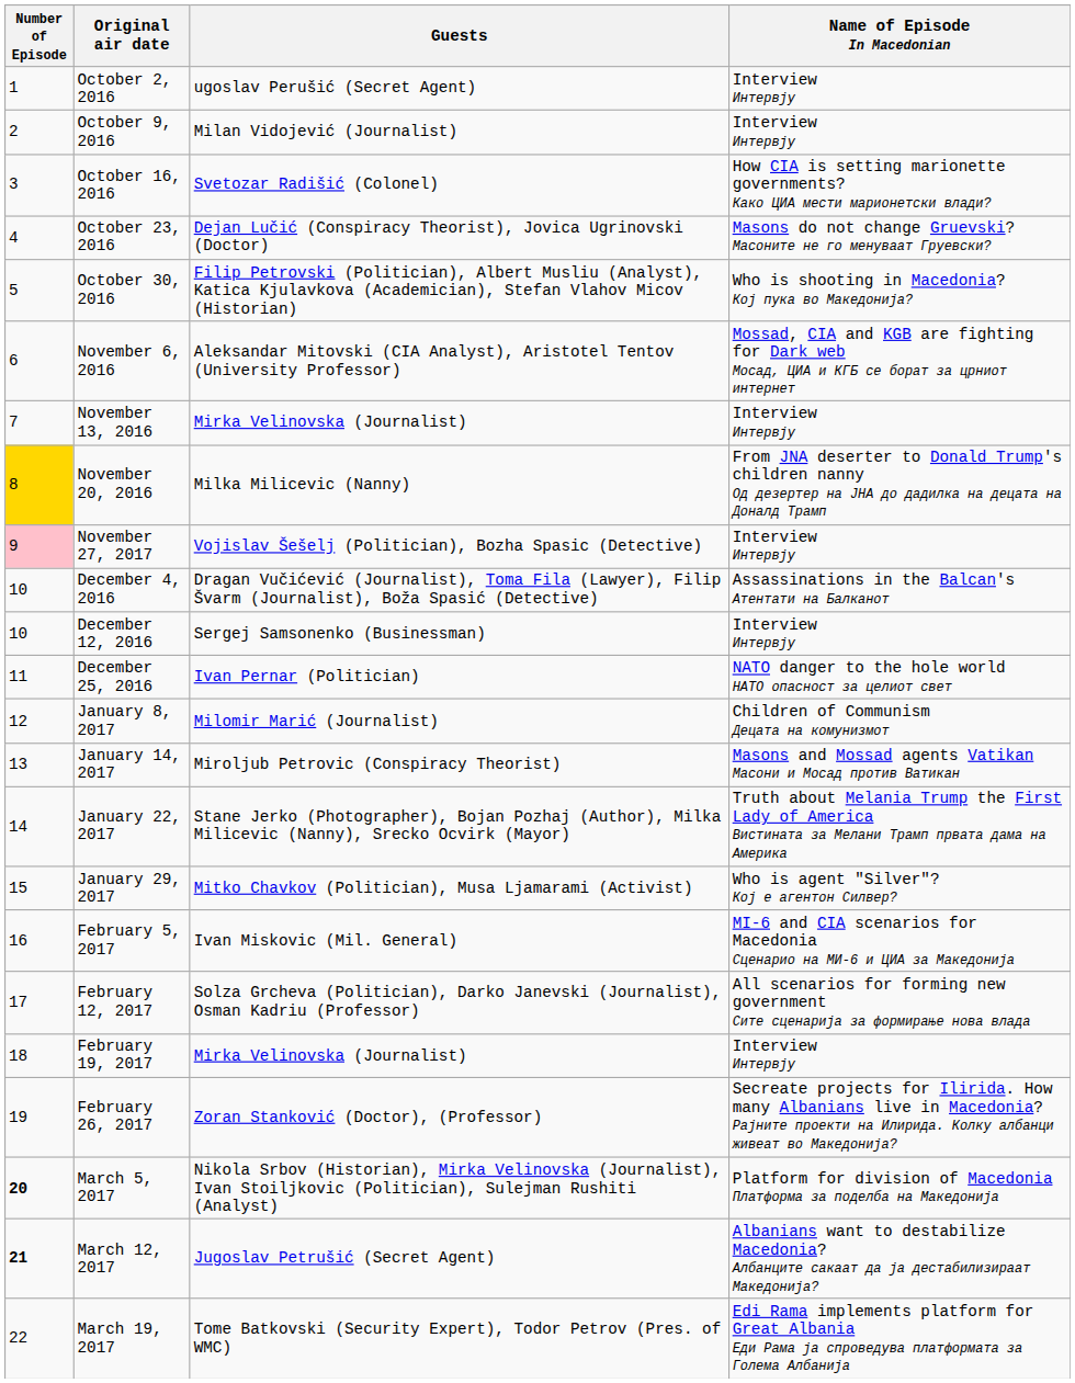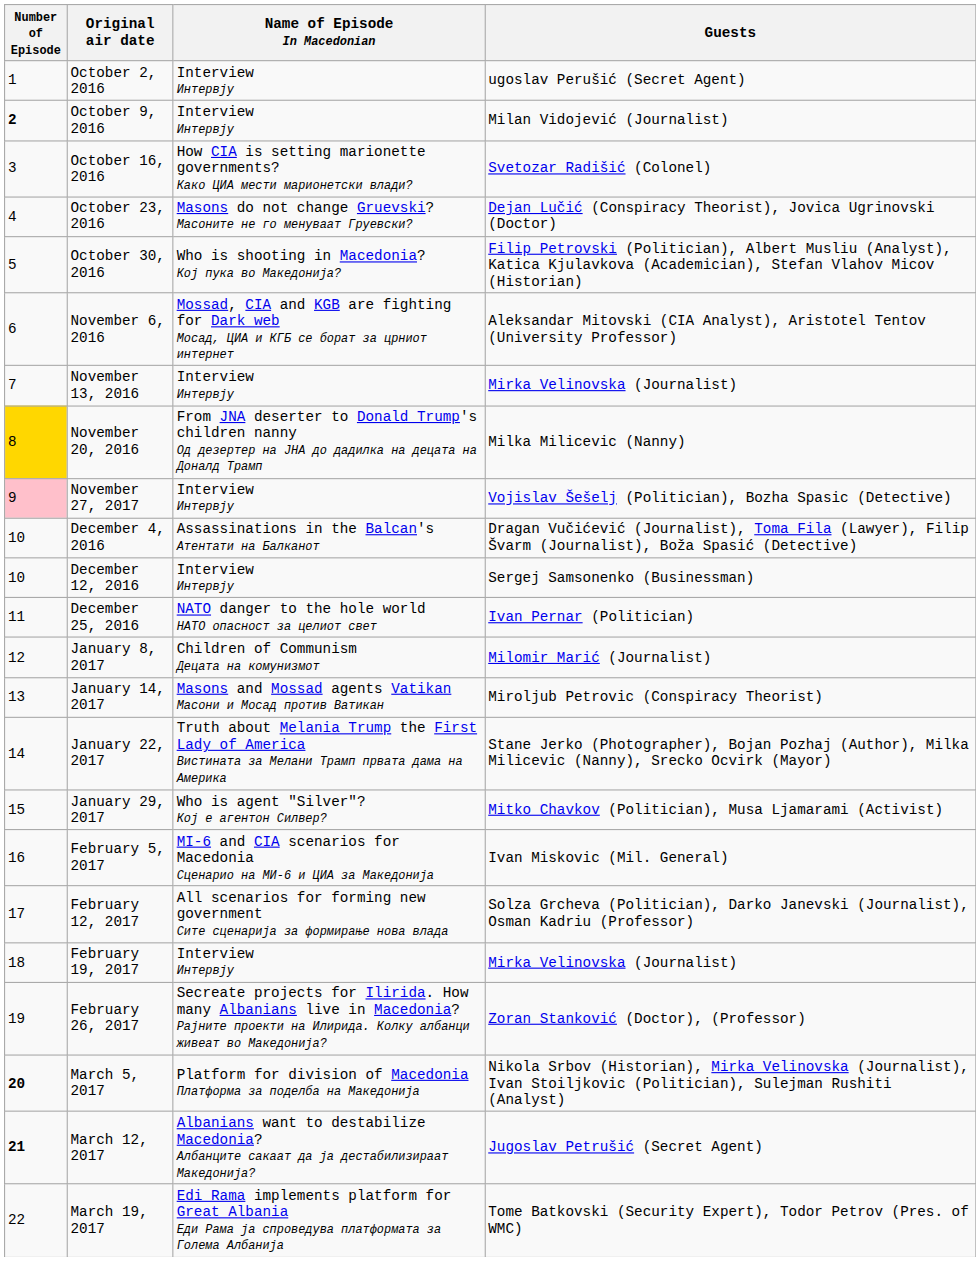 <table class="wikitable sortable mw-collapsible mw-collapsed"  style="width: 100%; height: 100px;">
 <tr>
 <th><small>Number of <br>Episode</small></th>
 <th>Original air date</th>
+<th>Name of Episode <br> <small><em>In Macedonian</em></small></th>
 <th>Guests</th>
-<th>Name of Episode <br> <small><em>In Macedonian</em></small></th>
 </tr>
 <tr>
 <td>1</td>
 <td>October 2, 2016</td>
+<td>Interview<br><small><em>Интервју</em></small></td>
 <td>ugoslav Perušić (Secret Agent)</td>
-<td>Interview<br><small><em>Интервју</em></small></td>
 </tr>
 <tr>
-<td>2</td>
+<td><strong>2</strong></td>
 <td>October 9, 2016</td>
+<td>Interview<br><small><em>Интервју</em></small></td>
 <td>Milan Vidojević (Journalist)</td>
-<td>Interview<br><small><em>Интервју</em></small></td>
 </tr>
 <tr>
 <td>3</td>
 <td>October 16, 2016</td>
+<td>How <a href='#'>CIA</a> is setting marionette governments?<br><small><em>Како ЦИА мести марионетски влади?</em></small></td>
 <td><a href='#'>Svetozar Radišić</a> (Colonel)</td>
-<td>How <a href='#'>CIA</a> is setting marionette governments?<br><small><em>Како ЦИА мести марионетски влади?</em></small></td>
 </tr>
 <tr>
 <td>4</td>
 <td>October 23, 2016</td>
+<td><a href='#'>Masons</a> do not change <a href='#'>Gruevski</a>?<br><small><em>Масоните не го менуваат Груевски?</em></small></td>
 <td><a href='#'>Dejan Lučić</a> (Conspiracy Theorist), Jovica Ugrinovski (Doctor)</td>
-<td><a href='#'>Masons</a> do not change <a href='#'>Gruevski</a>?<br><small><em>Масоните не го менуваат Груевски?</em></small></td>
 </tr>
 <tr>
 <td>5</td>
 <td>October 30, 2016</td>
+<td>Who is shooting in <a href='#'>Macedonia</a>?<br><small><em>Кој пука во Македонија?</em></small></td>
 <td><a href='#'>Filip Petrovski</a> (Politician), Albert Musliu (Analyst), Katica Kjulavkova (Academician), Stefan Vlahov Micov (Historian)</td>
-<td>Who is shooting in <a href='#'>Macedonia</a>?<br><small><em>Кој пука во Македонија?</em></small></td>
 </tr>
 <tr>
 <td>6</td>
 <td>November 6, 2016</td>
+<td><a href='#'>Mossad</a>, <a href='#'>CIA</a> and <a href='#'>KGB</a> are fighting for <a href='#'>Dark web</a><br><small><em>Мосад, ЦИА и КГБ се борат за црниот интернет</em></small></td>
 <td>Aleksandar Mitovski (CIA Analyst), Aristotel Tentov (University Professor)</td>
-<td><a href='#'>Mossad</a>, <a href='#'>CIA</a> and <a href='#'>KGB</a> are fighting for <a href='#'>Dark web</a><br><small><em>Мосад, ЦИА и КГБ се борат за црниот интернет</em></small></td>
 </tr>
 <tr>
 <td>7</td>
 <td>November 13, 2016</td>
+<td>Interview<br><small><em>Интервју</em></small></td>
 <td><a href='#'>Mirka Velinovska</a> (Journalist)</td>
-<td>Interview<br><small><em>Интервју</em></small></td>
 </tr>
 <tr>
 <td style="background: gold;">8</td>
 <td>November 20, 2016</td>
+<td>From <a href='#'>JNA</a> deserter to <a href='#'>Donald Trump</a>'s children nanny<br><small><em>Од дезертер на ЈНА до дадилка на децата на Доналд Трамп</em></small></td>
 <td>Milka Milicevic (Nanny)</td>
-<td>From <a href='#'>JNA</a> deserter to <a href='#'>Donald Trump</a>'s children nanny<br><small><em>Од дезертер на ЈНА до дадилка на децата на Доналд Трамп</em></small></td>
 </tr>
 <tr>
 <td style="background: pink;">9</td>
 <td>November 27, 2017</td>
+<td>Interview<br><small><em>Интервју</em></small></td>
 <td><a href='#'>Vojislav Šešelj</a> (Politician), Bozha Spasic (Detective)</td>
-<td>Interview<br><small><em>Интервју</em></small></td>
 </tr>
 <tr>
 <td>10</td>
 <td>December 4, 2016</td>
+<td>Assassinations in the <a href='#'>Balcan</a>'s<br><small><em>Атентати на Балканот</em></small></td>
 <td>Dragan Vučićević (Journalist), <a href='#'>Toma Fila</a> (Lawyer), Filip Švarm (Journalist), Boža Spasić (Detective)</td>
-<td>Assassinations in the <a href='#'>Balcan</a>'s<br><small><em>Атентати на Балканот</em></small></td>
 </tr>
 <tr>
 <td>10</td>
 <td>December 12, 2016</td>
+<td>Interview<br><small><em>Интервју</em></small></td>
 <td>Sergej Samsonenko (Businessman)</td>
-<td>Interview<br><small><em>Интервју</em></small></td>
 </tr>
 <tr>
 <td>11</td>
 <td>December 25, 2016</td>
+<td><a href='#'>NATO</a> danger to the hole world<br><small><em>НАТО опасност за целиот свет</em></small></td>
 <td><a href='#'>Ivan Pernar</a> (Politician)</td>
-<td><a href='#'>NATO</a> danger to the hole world<br><small><em>НАТО опасност за целиот свет</em></small></td>
 </tr>
 <tr>
 <td>12</td>
 <td>January 8, 2017</td>
+<td>Children of Communism<br><small><em>Децата на комунизмот</em></small></td>
 <td><a href='#'>Milomir Marić</a> (Journalist)</td>
-<td>Children of Communism<br><small><em>Децата на комунизмот</em></small></td>
 </tr>
 <tr>
 <td>13</td>
 <td>January 14, 2017</td>
+<td><a href='#'>Masons</a> and <a href='#'>Mossad</a> agents <a href='#'>Vatikan</a><br><small><em>Масони и Мосад против Ватикан</em></small></td>
 <td>Miroljub Petrovic (Conspiracy Theorist)</td>
-<td><a href='#'>Masons</a> and <a href='#'>Mossad</a> agents <a href='#'>Vatikan</a><br><small><em>Масони и Мосад против Ватикан</em></small></td>
 </tr>
 <tr>
 <td>14</td>
 <td>January 22, 2017</td>
+<td>Truth about <a href='#'>Melania Trump</a> the <a href='#'>First Lady of America</a><br><small><em>Вистината за Мелани Трамп првата дама на Америка</em></small></td>
 <td>Stane Jerko (Photographer), Bojan Pozhaj (Author), Milka Milicevic (Nanny),  Srecko Ocvirk (Mayor)</td>
-<td>Truth about <a href='#'>Melania Trump</a> the <a href='#'>First Lady of America</a><br><small><em>Вистината за Мелани Трамп првата дама на Америка</em></small></td>
 </tr>
 <tr>
 <td>15</td>
 <td>January 29, 2017</td>
+<td>Who is agent "Silver"?<br><small><em>Кој е агентон Силвер?</em></small></td>
 <td><a href='#'>Mitko Chavkov</a> (Politician), Musa Ljamarami (Activist)</td>
-<td>Who is agent "Silver"?<br><small><em>Кој е агентон Силвер?</em></small></td>
 </tr>
 <tr>
 <td>16</td>
 <td>February 5, 2017</td>
+<td><a href='#'>MI-6</a> and <a href='#'>CIA</a> scenarios for Macedonia<br><small><em>Сценарио на МИ-6 и ЦИА за Македонија</em></small></td>
 <td>Ivan Miskovic (Mil. General)</td>
-<td><a href='#'>MI-6</a> and <a href='#'>CIA</a> scenarios for Macedonia<br><small><em>Сценарио на МИ-6 и ЦИА за Македонија</em></small></td>
 </tr>
 <tr>
 <td>17</td>
 <td>February 12, 2017</td>
+<td>All scenarios for forming new government<br><small><em>Сите сценарија за формирање нова влада</em></small></td>
 <td>Solza Grcheva (Politician), Darko Janevski (Journalist), Osman Kadriu (Professor)</td>
-<td>All scenarios for forming new government<br><small><em>Сите сценарија за формирање нова влада</em></small></td>
 </tr>
 <tr>
 <td>18</td>
 <td>February 19, 2017</td>
+<td>Interview<br><small><em>Интервју</em></small></td>
 <td><a href='#'>Mirka Velinovska</a> (Journalist)</td>
-<td>Interview<br><small><em>Интервју</em></small></td>
 </tr>
 <tr>
 <td>19</td>
 <td>February 26, 2017</td>
+<td>Secreate projects for <a href='#'>Ilirida</a>. How many <a href='#'>Albanians</a> live in <a href='#'>Macedonia</a>?<br><small><em>Рајните проекти на Илирида. Колку албанци живеат во Македонија?</em></small></td>
 <td><a href='#'>Zoran Stanković</a> (Doctor), (Professor)</td>
-<td>Secreate projects for <a href='#'>Ilirida</a>. How many <a href='#'>Albanians</a> live in <a href='#'>Macedonia</a>?<br><small><em>Рајните проекти на Илирида. Колку албанци живеат во Македонија?</em></small></td>
 </tr>
 <tr>
 <td><strong>20</strong></td>
 <td>March 5, 2017</td>
+<td>Platform for division of <a href='#'>Macedonia</a><br><small><em>Платформа за поделба на Македонија</em></small></td>
 <td>Nikola Srbov (Historian), <a href='#'>Mirka Velinovska</a> (Journalist), Ivan Stoiljkovic (Politician), Sulejman Rushiti (Analyst)</td>
-<td>Platform for division of <a href='#'>Macedonia</a><br><small><em>Платформа за поделба на Македонија</em></small></td>
 </tr>
 <tr>
 <td><strong>21</strong></td>
 <td>March 12, 2017</td>
+<td><a href='#'>Albanians</a> want to destabilize <a href='#'>Macedonia</a>?<br><small><em>Албанците сакаат да ја дестабилизираат Македонија?</em></small></td>
 <td><a href='#'>Jugoslav Petrušić</a> (Secret Agent)</td>
-<td><a href='#'>Albanians</a> want to destabilize <a href='#'>Macedonia</a>?<br><small><em>Албанците сакаат да ја дестабилизираат Македонија?</em></small></td>
 </tr>
 <tr>
 <td>22</td>
 <td>March 19, 2017</td>
+<td><a href='#'>Edi Rama</a> implements platform for <a href='#'>Great Albania</a><br><small><em>Еди Рама ја спроведува платформата за Голема Албанија</em></small></td>
 <td>Tome Batkovski (Security Expert), Todor Petrov (Pres. of WMC)</td>
-<td><a href='#'>Edi Rama</a> implements platform for <a href='#'>Great Albania</a><br><small><em>Еди Рама ја спроведува платформата за Голема Албанија</em></small></td>
 </tr>
 </table>
